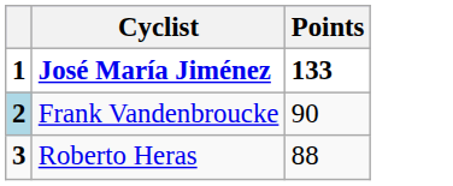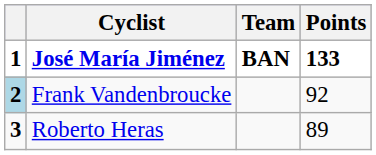 <table class="wikitable">
 <tr style="background:#ccccff;">
 <th></th>
 <th>Cyclist</th>
+<th>Team</th>
 <th>Points</th>
 </tr>
 <tr style="background:white">
 <td><strong>1</strong></td>
 <td><strong> <a href='#'>José María Jiménez</a>  </strong></td>
+<td><strong>BAN</strong></td>
 <td><strong>133</strong></td>
 </tr>
 <tr>
 <td style="background: lightblue;"><strong>2</strong></td>
 <td> <a href='#'>Frank Vandenbroucke</a></td>
-<td>90</td>
+<td></td>
+<td>92</td>
 </tr>
 <tr>
 <td><strong>3</strong></td>
 <td> <a href='#'>Roberto Heras</a></td>
-<td>88</td>
+<td></td>
+<td>89</td>
 </tr>
 </table>
